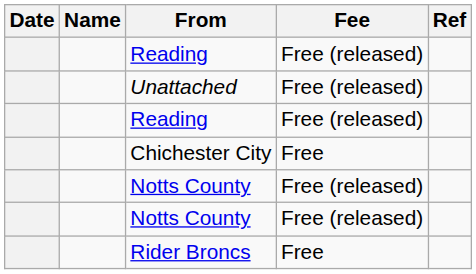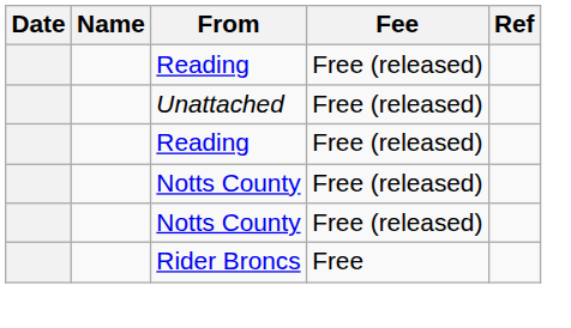 <table class="wikitable sortable plainrowheaders">
 <tr>
 <th scope=col>Date</th>
 <th scope=col>Name</th>
 <th scope=col>From</th>
 <th scope=col>Fee</th>
 <th scope=col class=unsortable>Ref</th>
 </tr>
 <tr>
 <th scope=row></th>
 <td></td>
 <td><a href='#'>Reading</a></td>
 <td>Free (released)</td>
 <td></td>
 </tr>
 <tr>
 <th scope=row></th>
 <td></td>
 <td><em>Unattached</em></td>
 <td>Free (released)</td>
 <td></td>
 </tr>
 <tr>
 <th scope=row></th>
 <td></td>
 <td><a href='#'>Reading</a></td>
 <td>Free (released)</td>
 <td></td>
 </tr>
 <tr>
 <th scope=row></th>
 <td></td>
-<td>Chichester City</td>
-<td>Free</td>
-<td></td>
-</tr>
-<tr>
-<th scope=row></th>
-<td></td>
 <td><a href='#'>Notts County</a></td>
 <td>Free (released)</td>
 <td></td>
 </tr>
 <tr>
 <th scope=row></th>
 <td></td>
 <td><a href='#'>Notts County</a></td>
 <td>Free (released)</td>
 <td></td>
 </tr>
 <tr>
 <th scope=row></th>
 <td></td>
 <td><a href='#'>Rider Broncs</a></td>
 <td>Free</td>
 <td></td>
 </tr>
 </table>
